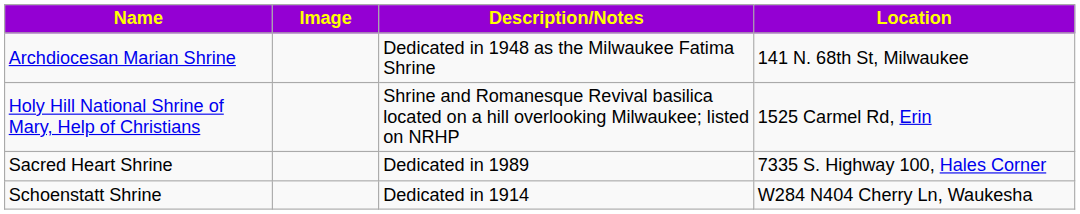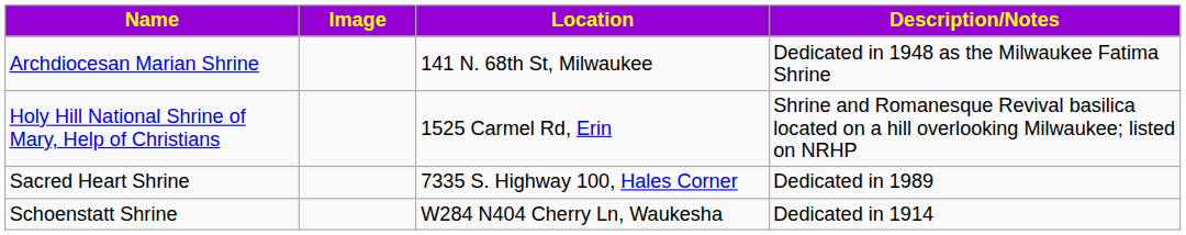 <table class="wikitable sortable" style="width:75%">
 <tr>
 <th style="background:darkviolet; color:yellow;" width="25%"><strong>Name</strong></th>
 <th style="background:darkviolet; color:yellow;" width="10%"><strong>Image</strong></th>
+<th style="background:darkviolet; color:yellow;" width="30%"><strong>Location</strong></th>
 <th style="background:darkviolet; color:yellow;" width="35%"><strong>Description/Notes</strong></th>
-<th style="background:darkviolet; color:yellow;" width="30%"><strong>Location</strong></th>
 </tr>
 <tr>
 <td><a href='#'>Archdiocesan Marian Shrine</a></td>
 <td></td>
+<td>141 N. 68th St, Milwaukee</td>
 <td>Dedicated in 1948 as the Milwaukee Fatima Shrine</td>
-<td>141 N. 68th St, Milwaukee</td>
 </tr>
 <tr>
 <td><a href='#'>Holy Hill National Shrine of Mary, Help of Christians</a></td>
 <td></td>
+<td>1525 Carmel Rd, <a href='#'>Erin</a></td>
 <td>Shrine and Romanesque Revival basilica located on a hill overlooking Milwaukee; listed on NRHP</td>
-<td>1525 Carmel Rd, <a href='#'>Erin</a></td>
 </tr>
 <tr>
 <td>Sacred Heart Shrine</td>
 <td></td>
+<td>7335 S. Highway 100, <a href='#'>Hales Corner</a></td>
 <td>Dedicated in 1989</td>
-<td>7335 S. Highway 100, <a href='#'>Hales Corner</a></td>
 </tr>
 <tr>
 <td>Schoenstatt Shrine</td>
 <td></td>
+<td>W284 N404 Cherry Ln, Waukesha</td>
 <td>Dedicated in 1914</td>
-<td>W284 N404 Cherry Ln, Waukesha</td>
 </tr>
 </table>
